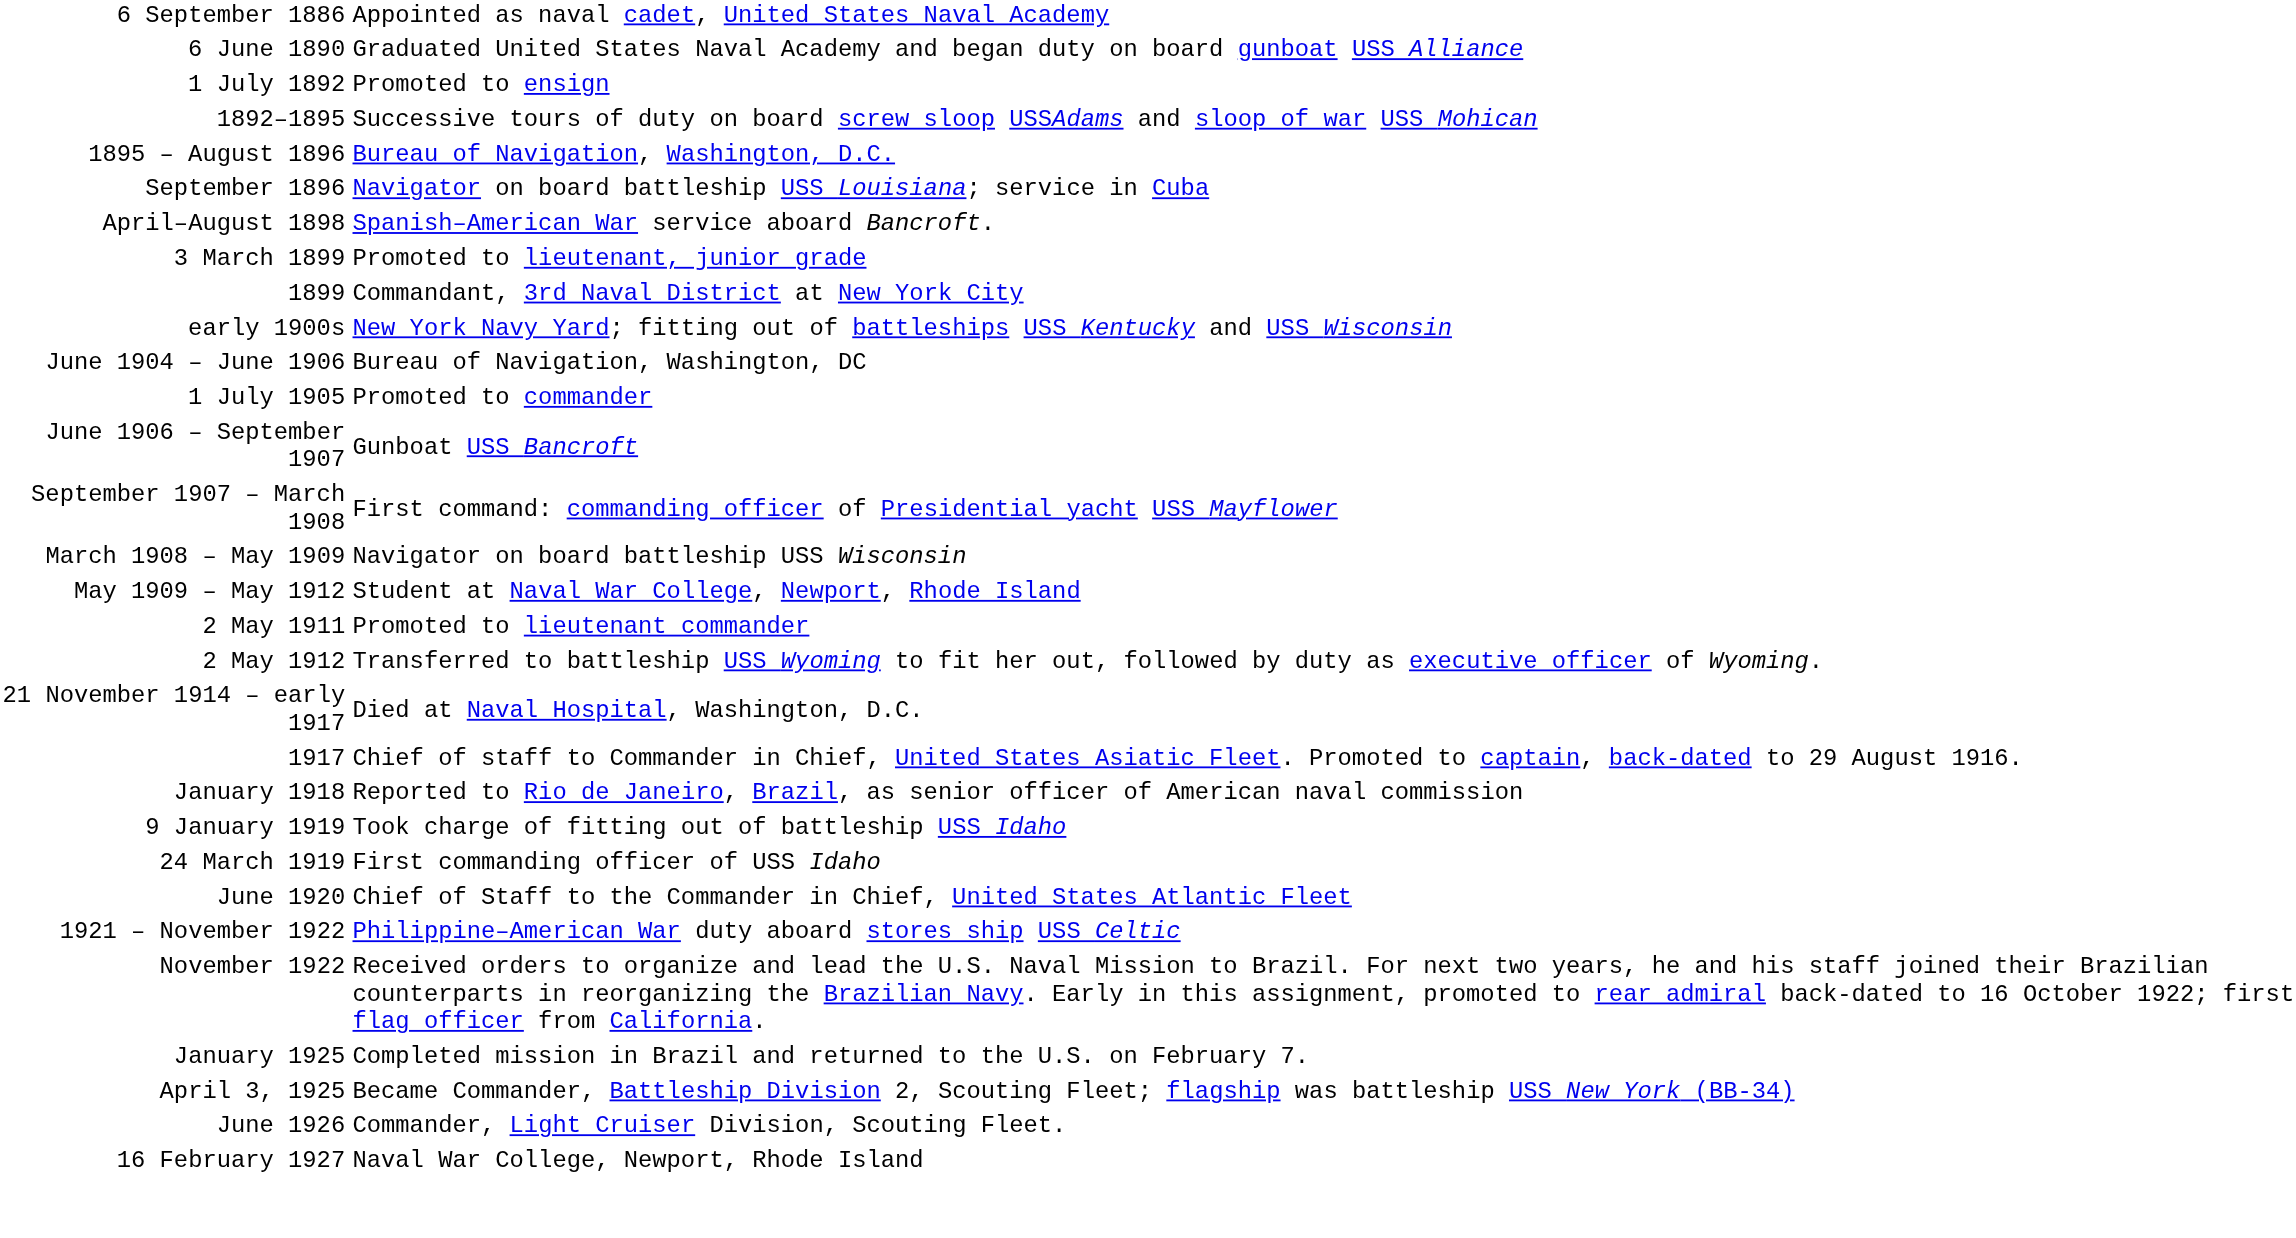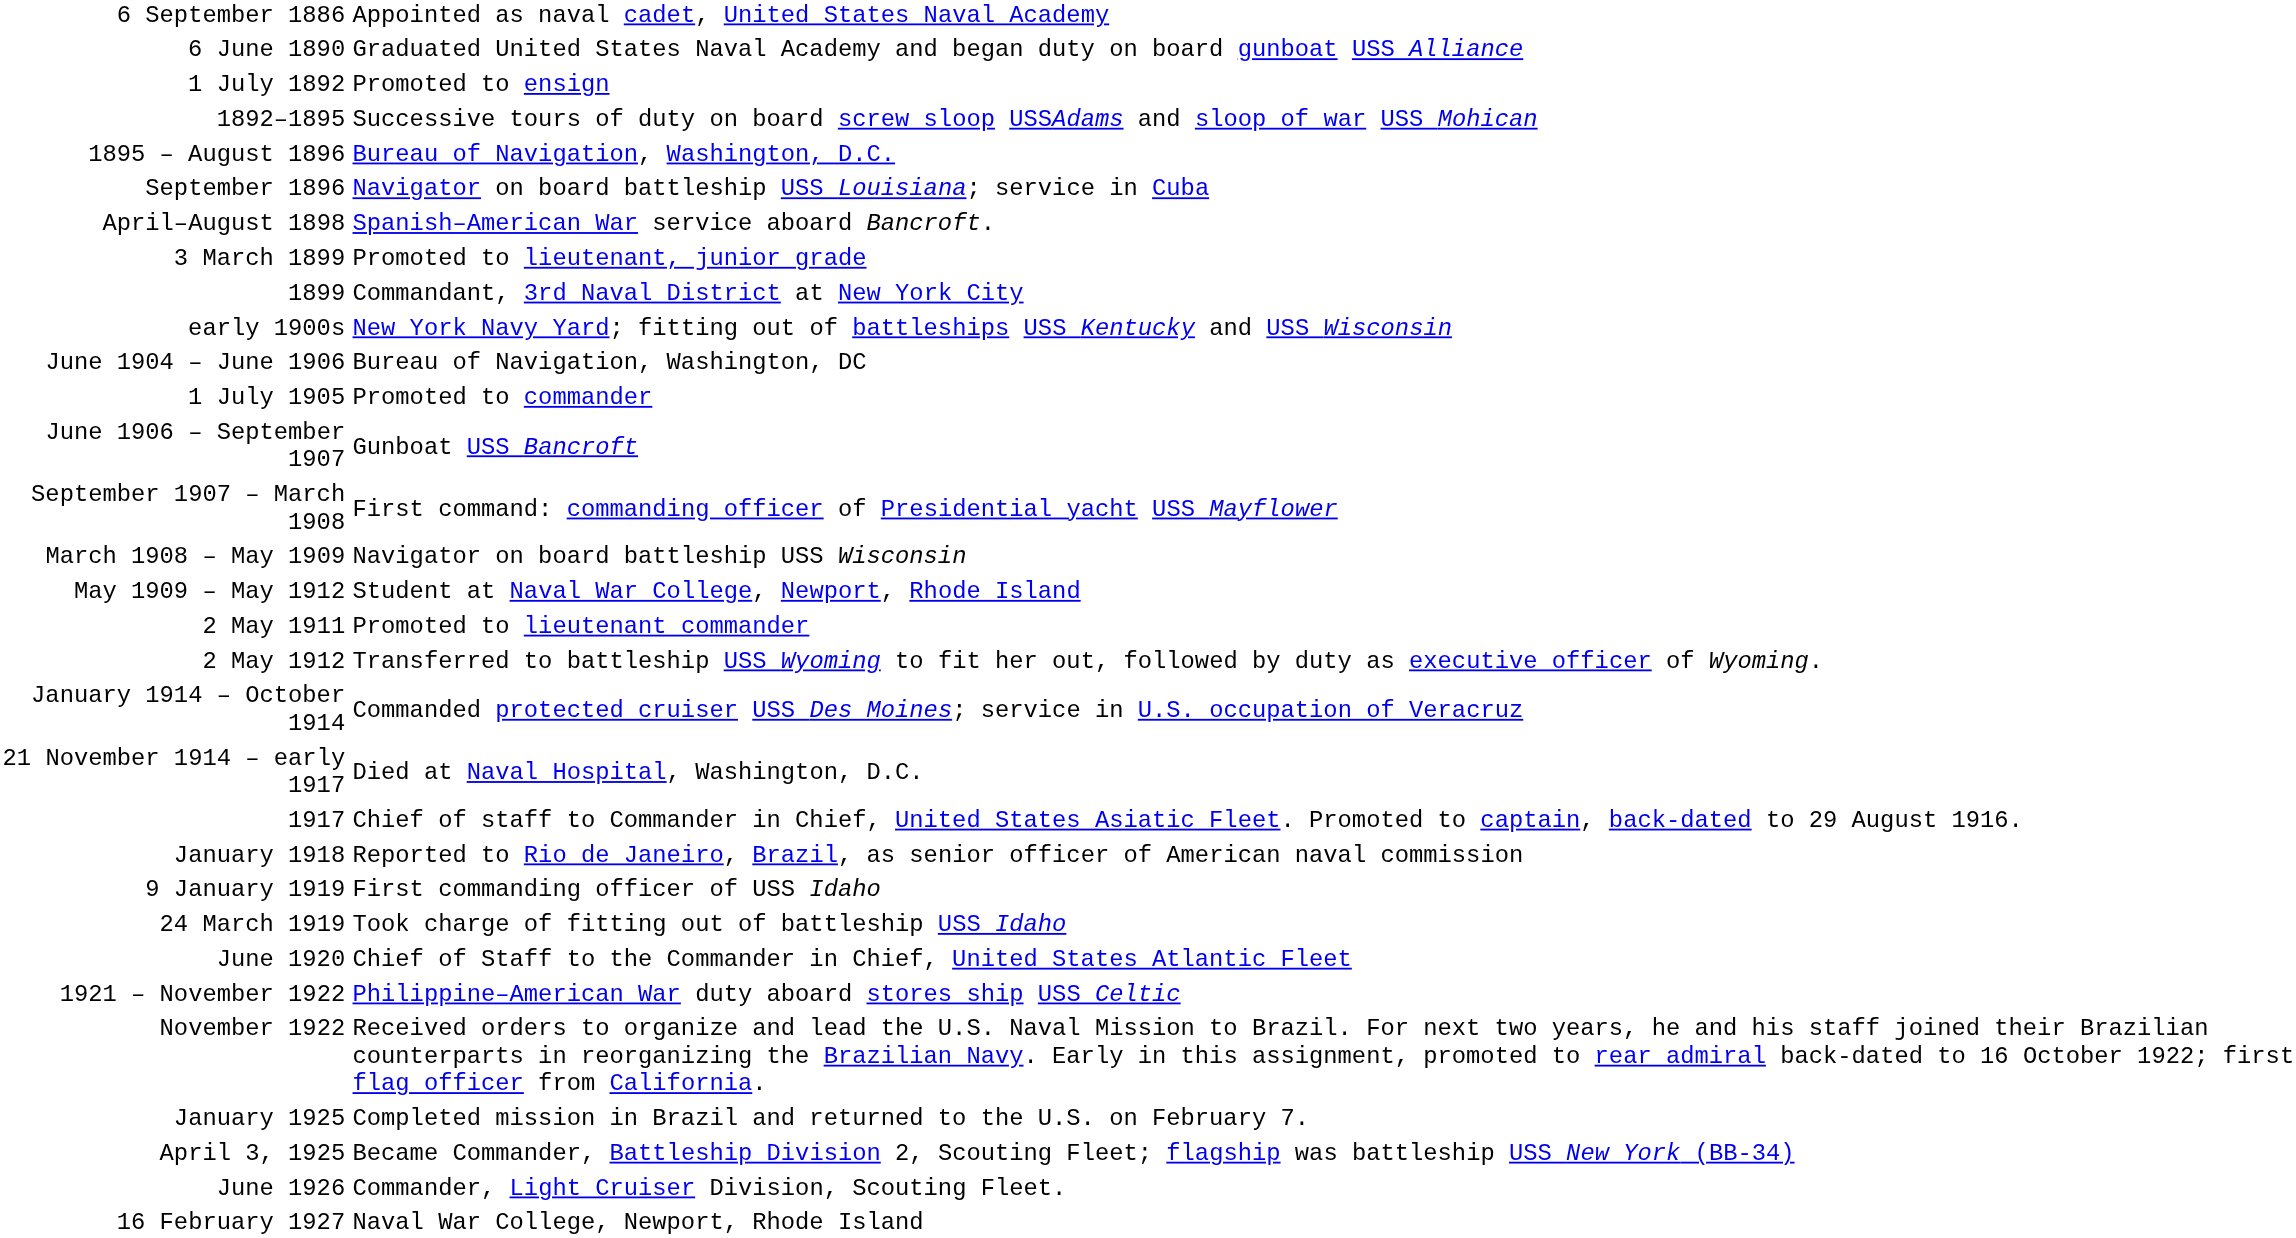 <table border="0">
 <tr>
 <td width="190" valign="top" align="right">6 September 1886</td>
 <td>Appointed as naval <a href='#'>cadet</a>, <a href='#'>United States Naval Academy</a></td>
 </tr>
 <tr>
 <td valign="top" align="right">6 June 1890</td>
 <td>Graduated United States Naval Academy and began duty on board <a href='#'>gunboat</a> <a href='#'>USS <em>Alliance</em></a></td>
 </tr>
 <tr>
 <td valign="top" align="right">1 July 1892</td>
 <td>Promoted to <a href='#'>ensign</a></td>
 </tr>
 <tr>
 <td valign="top" align="right">1892–1895</td>
 <td>Successive tours of duty on board <a href='#'>screw sloop</a> <a href='#'>USS<em>Adams</em></a> and <a href='#'>sloop of war</a> <a href='#'>USS <em>Mohican</em></a></td>
 </tr>
 <tr>
 <td valign="top" align="right">1895 – August 1896</td>
 <td><a href='#'>Bureau of Navigation</a>, <a href='#'>Washington, D.C.</a></td>
 </tr>
 <tr>
 <td valign="top" align="right">September 1896</td>
 <td><a href='#'>Navigator</a> on board battleship <a href='#'>USS <em>Louisiana</em></a>; service in <a href='#'>Cuba</a></td>
 </tr>
 <tr>
 <td valign="top" align="right">April–August 1898</td>
 <td><a href='#'>Spanish–American War</a> service aboard <em>Bancroft</em>.</td>
 </tr>
 <tr>
 <td valign="top" align="right">3 March 1899</td>
 <td>Promoted to <a href='#'>lieutenant, junior grade</a></td>
 </tr>
 <tr>
 <td valign="top" align="right">1899</td>
 <td>Commandant, <a href='#'>3rd Naval District</a> at <a href='#'>New York City</a></td>
 </tr>
 <tr>
 <td valign="top" align="right">early 1900s</td>
 <td><a href='#'>New York Navy Yard</a>; fitting out of <a href='#'>battleships</a> <a href='#'>USS <em>Kentucky</em></a> and <a href='#'>USS <em>Wisconsin</em></a></td>
 </tr>
 <tr>
 <td valign="top" align="right">June 1904 – June 1906</td>
 <td>Bureau of Navigation, Washington, DC</td>
 </tr>
 <tr>
 <td valign="top" align="right">1 July 1905</td>
 <td>Promoted to <a href='#'>commander</a></td>
 </tr>
 <tr>
 <td valign="top" align="right">June 1906 – September 1907</td>
 <td>Gunboat <a href='#'>USS <em>Bancroft</em></a></td>
 </tr>
 <tr>
 <td valign="top" align="right">September 1907 – March 1908</td>
 <td>First command: <a href='#'>commanding officer</a> of <a href='#'>Presidential yacht</a> <a href='#'>USS <em>Mayflower</em></a></td>
 </tr>
 <tr>
 <td valign="top" align="right">March 1908 – May 1909</td>
 <td>Navigator on board battleship USS <em>Wisconsin</em></td>
 </tr>
 <tr>
 <td valign="top" align="right">May 1909 – May 1912</td>
 <td>Student at <a href='#'>Naval War College</a>, <a href='#'>Newport</a>, <a href='#'>Rhode Island</a></td>
 </tr>
 <tr>
 <td valign="top" align="right">2 May 1911</td>
 <td>Promoted to <a href='#'>lieutenant commander</a></td>
 </tr>
 <tr>
 <td valign="top" align="right">2 May 1912</td>
 <td>Transferred to battleship <a href='#'>USS <em>Wyoming</em></a> to fit her out, followed by duty as <a href='#'>executive officer</a> of <em>Wyoming</em>.</td>
 </tr>
 <tr>
+<td valign="top" align="right">January 1914 – October 1914</td>
+<td>Commanded <a href='#'>protected cruiser</a> <a href='#'>USS <em>Des Moines</em></a>; service in <a href='#'>U.S. occupation of Veracruz</a></td>
+</tr>
+<tr>
 <td valign="top" align="right">21 November 1914 – early 1917</td>
 <td>Died at <a href='#'>Naval Hospital</a>, Washington, D.C.</td>
 </tr>
 <tr>
 <td valign="top" align="right">1917</td>
 <td>Chief of staff to Commander in Chief, <a href='#'>United States Asiatic Fleet</a>.  Promoted to <a href='#'>captain</a>, <a href='#'>back-dated</a> to 29 August 1916.</td>
 </tr>
 <tr>
 <td valign="top" align="right">January 1918</td>
 <td>Reported to <a href='#'>Rio de Janeiro</a>, <a href='#'>Brazil</a>, as senior officer of American naval commission</td>
 </tr>
 <tr>
 <td valign="top" align="right">9 January 1919</td>
-<td>Took charge of fitting out of battleship <a href='#'>USS <em>Idaho</em></a></td>
+<td>First commanding officer of USS <em>Idaho</em></td>
 </tr>
 <tr>
 <td valign="top" align="right">24 March 1919</td>
-<td>First commanding officer of USS <em>Idaho</em></td>
+<td>Took charge of fitting out of battleship <a href='#'>USS <em>Idaho</em></a></td>
 </tr>
 <tr>
 <td valign="top" align="right">June 1920</td>
 <td>Chief of Staff to the Commander in Chief, <a href='#'>United States Atlantic Fleet</a></td>
 </tr>
 <tr>
 <td valign="top" align="right">1921 – November 1922</td>
 <td><a href='#'>Philippine–American War</a> duty aboard <a href='#'>stores ship</a> <a href='#'>USS <em>Celtic</em></a></td>
 </tr>
 <tr>
 <td valign="top" align="right">November 1922</td>
 <td>Received orders to organize and lead the U.S. Naval Mission to Brazil. For next two years, he and his staff joined their Brazilian counterparts in reorganizing the <a href='#'>Brazilian Navy</a>. Early in this assignment, promoted to <a href='#'>rear admiral</a> back-dated to 16 October 1922; first <a href='#'>flag officer</a> from <a href='#'>California</a>.</td>
 </tr>
 <tr>
 <td valign="top" align="right">January 1925</td>
 <td>Completed mission in Brazil and returned to the U.S. on February 7.</td>
 </tr>
 <tr>
 <td valign="top" align="right">April 3, 1925</td>
 <td>Became Commander, <a href='#'>Battleship Division</a> 2, Scouting Fleet; <a href='#'>flagship</a> was battleship <a href='#'>USS <em>New York</em> (BB-34)</a></td>
 </tr>
 <tr>
 <td valign="top" align="right">June 1926</td>
 <td>Commander, <a href='#'>Light Cruiser</a> Division, Scouting Fleet.</td>
 </tr>
 <tr>
 <td valign="top" align="right">16 February 1927</td>
 <td>Naval War College, Newport, Rhode Island</td>
 </tr>
 </table>
